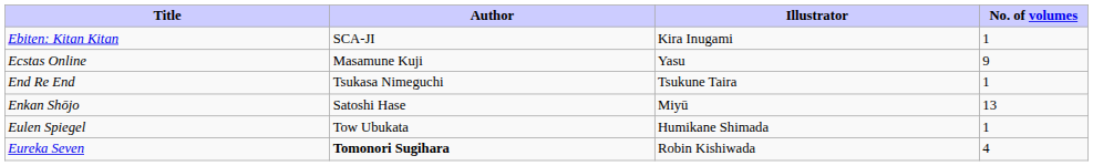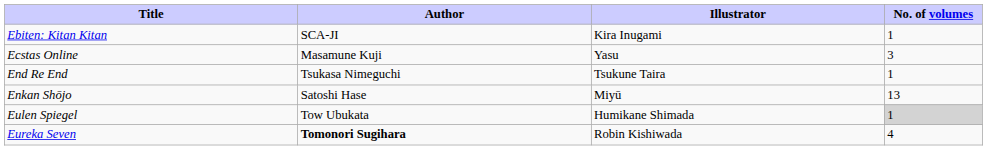 <table class="wikitable" style="width: 98%;">
 <tr>
 <th width=30% style="background:#ccf;">Title</th>
 <th width=30% style="background:#ccf;">Author</th>
 <th width=30% style="background:#ccf;">Illustrator</th>
 <th width=10% style="background:#ccf;">No. of <a href='#'>volumes</a></th>
 </tr>
 <tr>
 <td><em><a href='#'>Ebiten: Kitan Kitan</a></em></td>
 <td>SCA-JI</td>
 <td>Kira Inugami</td>
 <td>1</td>
 </tr>
 <tr>
 <td><em>Ecstas Online</em></td>
 <td>Masamune Kuji</td>
 <td>Yasu</td>
-<td>9</td>
+<td>3</td>
 </tr>
 <tr>
 <td><em>End Re End</em></td>
 <td>Tsukasa Nimeguchi</td>
 <td>Tsukune Taira</td>
 <td>1</td>
 </tr>
 <tr>
 <td><em>Enkan Shōjo</em></td>
 <td>Satoshi Hase</td>
 <td>Miyū</td>
 <td>13</td>
 </tr>
 <tr>
 <td><em>Eulen Spiegel</em></td>
 <td>Tow Ubukata</td>
 <td>Humikane Shimada</td>
-<td>1</td>
+<td style="background: lightgrey;">1</td>
 </tr>
 <tr>
 <td><em><a href='#'>Eureka Seven</a></em></td>
 <td><strong>Tomonori Sugihara</strong></td>
 <td>Robin Kishiwada</td>
 <td>4</td>
 </tr>
 </table>
